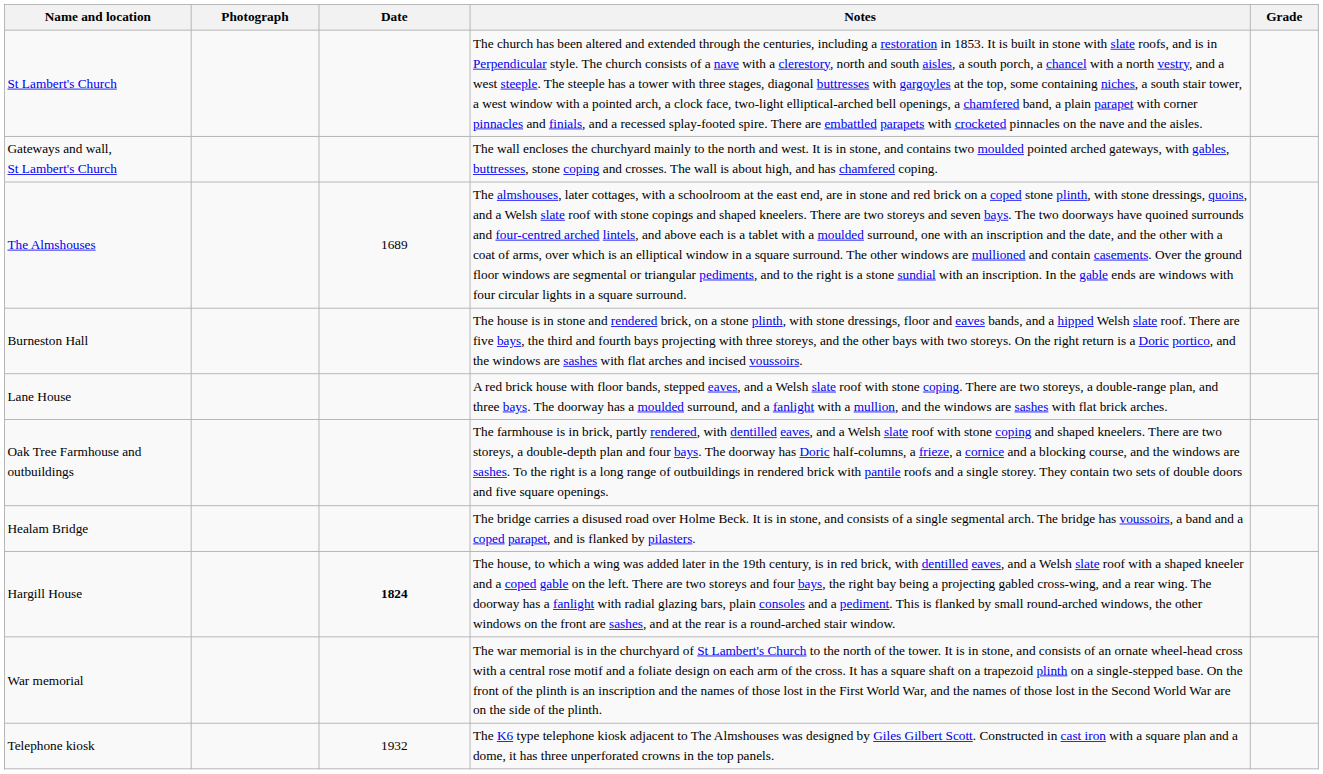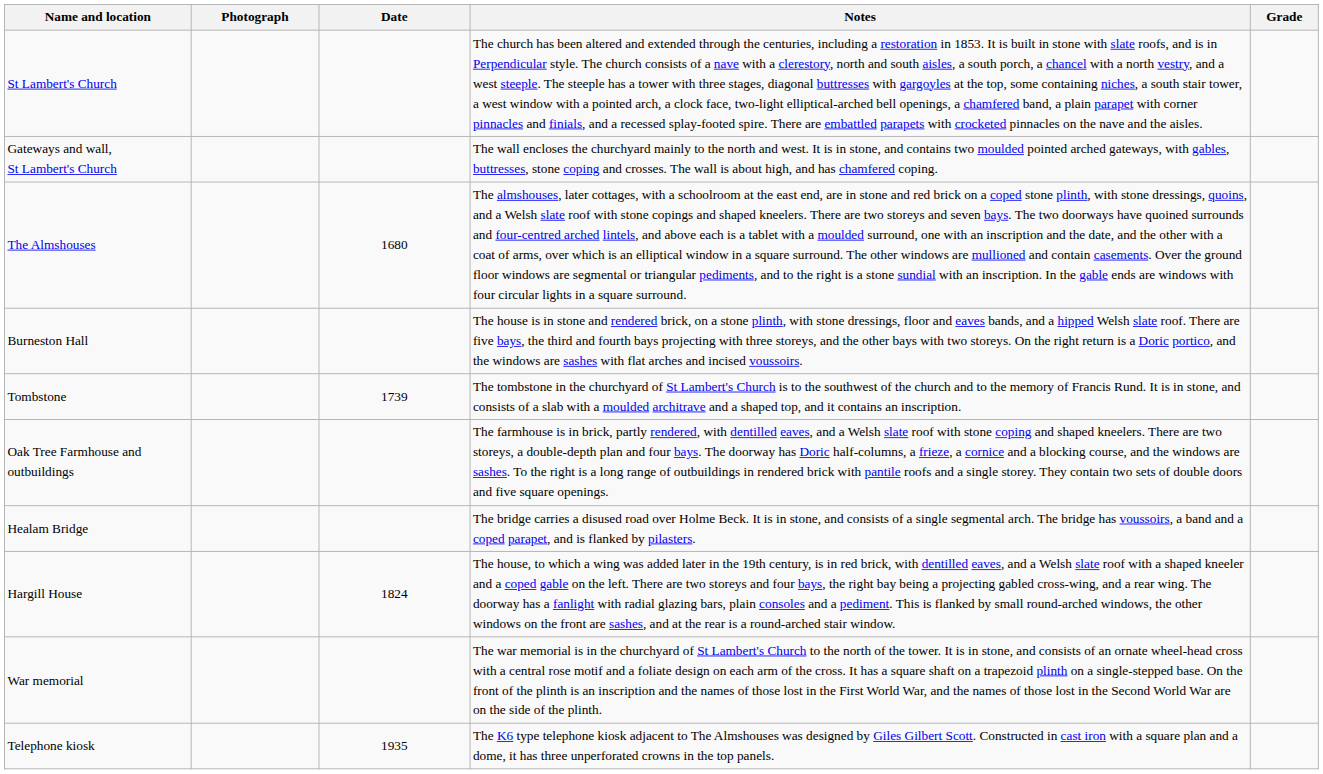 <table class="wikitable sortable plainrowheaders" style="width:100%; border:0px; text-align:left; line-height:150%">
 <tr>
 <th scope="col"  style="width:150px">Name and location</th>
 <th scope="col"  style="width:100px" class="unsortable">Photograph</th>
 <th scope="col"  style="width:120px">Date</th>
 <th scope="col"  style="width:650px" class="unsortable">Notes</th>
 <th scope="col"  style="width:50px">Grade</th>
 </tr>
 <tr>
 <td><a href='#'>St Lambert's Church</a><br><small></small></td>
 <td></td>
 <td align="center"></td>
 <td>The church has been altered and extended through the centuries, including a <a href='#'>restoration</a> in 1853.  It is built in stone with <a href='#'>slate</a> roofs, and is in <a href='#'>Perpendicular</a> style.  The church consists of a <a href='#'>nave</a> with a <a href='#'>clerestory</a>, north and south <a href='#'>aisles</a>, a south porch, a <a href='#'>chancel</a> with a north <a href='#'>vestry</a>, and a west <a href='#'>steeple</a>.  The steeple has a tower with three stages, diagonal <a href='#'>buttresses</a> with <a href='#'>gargoyles</a> at the top, some containing <a href='#'>niches</a>, a south stair tower, a west window with a pointed arch, a clock face, two-light elliptical-arched bell openings, a <a href='#'>chamfered</a> band, a plain <a href='#'>parapet</a> with corner <a href='#'>pinnacles</a> and <a href='#'>finials</a>, and a recessed splay-footed spire.  There are <a href='#'>embattled</a> <a href='#'>parapets</a> with <a href='#'>crocketed</a> pinnacles on the nave and the aisles.</td>
 <td align="center" ></td>
 </tr>
 <tr>
 <td>Gateways and wall,<br><a href='#'>St Lambert's Church</a><br><small></small></td>
 <td></td>
 <td align="center"></td>
 <td>The wall encloses the churchyard mainly to the north and west.  It is in stone, and contains two <a href='#'>moulded</a> pointed arched gateways, with <a href='#'>gables</a>, <a href='#'>buttresses</a>, stone <a href='#'>coping</a> and crosses.  The wall is about  high, and has <a href='#'>chamfered</a> coping.</td>
 <td align="center" ></td>
 </tr>
 <tr>
 <td><a href='#'>The Almshouses</a><br><small></small></td>
 <td></td>
-<td align="center">1689</td>
+<td align="center">1680</td>
 <td>The <a href='#'>almshouses</a>, later cottages, with a schoolroom at the east end, are in stone and red brick on a <a href='#'>coped</a> stone <a href='#'>plinth</a>, with stone dressings, <a href='#'>quoins</a>, and a Welsh <a href='#'>slate</a> roof with stone copings and shaped kneelers.  There are two storeys and seven <a href='#'>bays</a>.  The two doorways have quoined surrounds and <a href='#'>four-centred arched</a> <a href='#'>lintels</a>, and above each is a tablet with a <a href='#'>moulded</a> surround, one with an inscription and the date, and the other with a coat of arms, over which is an elliptical window in a square surround.  The other windows are <a href='#'>mullioned</a> and contain <a href='#'>casements</a>.  Over the ground floor windows are segmental or triangular <a href='#'>pediments</a>, and to the right is a stone <a href='#'>sundial</a> with an inscription.  In the <a href='#'>gable</a> ends are windows with four circular lights in a square surround.</td>
 <td align="center" ></td>
 </tr>
 <tr>
 <td>Burneston Hall<br><small></small></td>
 <td></td>
 <td align="center"></td>
 <td>The house is in stone and <a href='#'>rendered</a> brick, on a stone <a href='#'>plinth</a>, with stone dressings, floor and <a href='#'>eaves</a> bands, and a <a href='#'>hipped</a> Welsh <a href='#'>slate</a> roof.  There are five <a href='#'>bays</a>, the third and fourth bays projecting with three storeys, and the other bays with two storeys.  On the right return is a <a href='#'>Doric</a> <a href='#'>portico</a>, and the windows are <a href='#'>sashes</a> with flat arches and incised <a href='#'>voussoirs</a>.</td>
 <td align="center" ></td>
 </tr>
 <tr>
-<td>Lane House<br><small></small></td>
+<td>Tombstone<br><small></small></td>
 <td></td>
-<td align="center"></td>
-<td>A red brick house with floor bands, stepped <a href='#'>eaves</a>, and a Welsh <a href='#'>slate</a> roof with stone <a href='#'>coping</a>.  There are two storeys, a double-range plan, and three <a href='#'>bays</a>.  The doorway has a <a href='#'>moulded</a> surround, and a <a href='#'>fanlight</a> with a <a href='#'>mullion</a>, and the windows are <a href='#'>sashes</a> with flat brick arches.</td>
+<td align="center">1739</td>
+<td>The tombstone in the churchyard of <a href='#'>St Lambert's Church</a> is to the southwest of the church and to the memory of Francis Rund.  It is in stone, and consists of a slab with a <a href='#'>moulded</a> <a href='#'>architrave</a> and a shaped top, and it contains an inscription.</td>
 <td align="center" ></td>
 </tr>
 <tr>
 <td>Oak Tree Farmhouse and outbuildings<br><small></small></td>
 <td></td>
 <td align="center"></td>
 <td>The farmhouse is in brick, partly <a href='#'>rendered</a>, with <a href='#'>dentilled</a> <a href='#'>eaves</a>, and a Welsh <a href='#'>slate</a> roof with stone <a href='#'>coping</a> and shaped kneelers.  There are two storeys, a double-depth plan and four <a href='#'>bays</a>.  The doorway has <a href='#'>Doric</a> half-columns, a <a href='#'>frieze</a>, a <a href='#'>cornice</a> and a blocking course, and the windows are <a href='#'>sashes</a>.  To the right is a long range of outbuildings in rendered brick with <a href='#'>pantile</a> roofs and a single storey.  They contain two sets of double doors and five square openings.</td>
 <td align="center" ></td>
 </tr>
 <tr>
 <td>Healam Bridge<br><small></small></td>
 <td></td>
 <td align="center"></td>
 <td>The bridge carries a disused road over Holme Beck.  It is in stone, and consists of a single segmental arch.  The bridge has <a href='#'>voussoirs</a>, a band and a <a href='#'>coped</a> <a href='#'>parapet</a>, and is flanked by <a href='#'>pilasters</a>.</td>
 <td align="center" ></td>
 </tr>
 <tr>
 <td>Hargill House<br><small></small></td>
 <td></td>
-<td align="center"><strong>1824</strong></td>
+<td align="center">1824</td>
 <td>The house, to which a wing was added later in the 19th century, is in red brick, with <a href='#'>dentilled</a> <a href='#'>eaves</a>, and a Welsh <a href='#'>slate</a> roof with a shaped kneeler and a <a href='#'>coped</a> <a href='#'>gable</a> on the left.  There are two storeys and four <a href='#'>bays</a>, the right bay being a projecting gabled cross-wing, and a rear wing.  The doorway has a <a href='#'>fanlight</a> with radial glazing bars, plain <a href='#'>consoles</a> and a <a href='#'>pediment</a>.  This is flanked by small round-arched windows, the other windows on the front are <a href='#'>sashes</a>, and at the rear is a round-arched stair window.</td>
 <td align="center" ></td>
 </tr>
 <tr>
 <td>War memorial<br><small></small></td>
 <td></td>
 <td align="center"></td>
 <td>The war memorial is in the churchyard of <a href='#'>St Lambert's Church</a> to the north of the tower.  It is in stone, and consists of an ornate wheel-head cross with a central rose motif and a foliate design on each arm of the cross.  It has a square shaft on a trapezoid <a href='#'>plinth</a> on a single-stepped base.  On the front of the plinth is an inscription and the names of those lost in the First World War, and the names of those lost in the Second World War are on the side of the plinth.</td>
 <td align="center" ></td>
 </tr>
 <tr>
 <td>Telephone kiosk<br><small></small></td>
 <td></td>
-<td align="center">1932</td>
+<td align="center">1935</td>
 <td>The <a href='#'>K6</a> type telephone kiosk adjacent to The Almshouses was designed by <a href='#'>Giles Gilbert Scott</a>.  Constructed in <a href='#'>cast iron</a> with a square plan and a dome, it has three unperforated crowns in the top panels.</td>
 <td align="center" ></td>
 </tr>
 <tr>
 </tr>
 </table>
